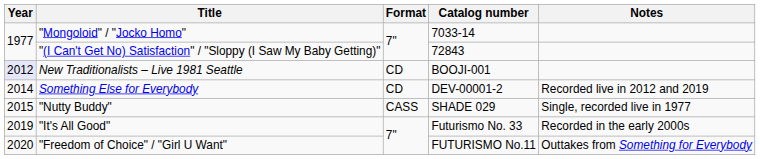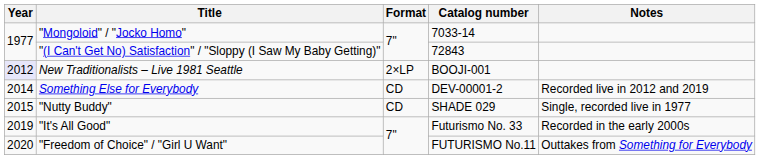 <table class="wikitable">
 <tr>
 <th scope="col">Year</th>
 <th scope="col">Title</th>
 <th scope="col">Format</th>
 <th scope="col">Catalog number</th>
 <th scope="col">Notes</th>
 </tr>
 <tr>
 <td rowspan="2">1977</td>
 <td>"<a href='#'>Mongoloid</a>" / "<a href='#'>Jocko Homo</a>"</td>
 <td rowspan="2">7"</td>
 <td>7033-14</td>
 <td></td>
 </tr>
 <tr>
 <td>"<a href='#'>(I Can't Get No) Satisfaction</a>" / "Sloppy (I Saw My Baby Getting)"</td>
 <td>72843</td>
 <td></td>
 </tr>
 <tr>
 <td style="background: lavender;">2012</td>
 <td><em>New Traditionalists – Live 1981 Seattle</em></td>
-<td>CD</td>
+<td>2×LP</td>
 <td>BOOJI-001</td>
 <td></td>
 </tr>
 <tr>
 <td>2014</td>
 <td><em><a href='#'>Something Else for Everybody</a></em></td>
 <td>CD</td>
 <td>DEV-00001-2</td>
 <td>Recorded live in 2012 and 2019</td>
 </tr>
 <tr>
 <td>2015</td>
 <td>"Nutty Buddy"</td>
-<td>CASS</td>
+<td>CD</td>
 <td>SHADE 029</td>
 <td> Single, recorded live in 1977</td>
 </tr>
 <tr>
 <td>2019</td>
 <td>"It's All Good"</td>
 <td rowspan="2">7"</td>
 <td>Futurismo No. 33</td>
 <td>Recorded in the early 2000s</td>
 </tr>
 <tr>
 <td>2020</td>
 <td>"Freedom of Choice" / "Girl U Want"</td>
 <td>FUTURISMO No.11</td>
 <td>Outtakes from <em><a href='#'>Something for Everybody</a></em></td>
 </tr>
 </table>
